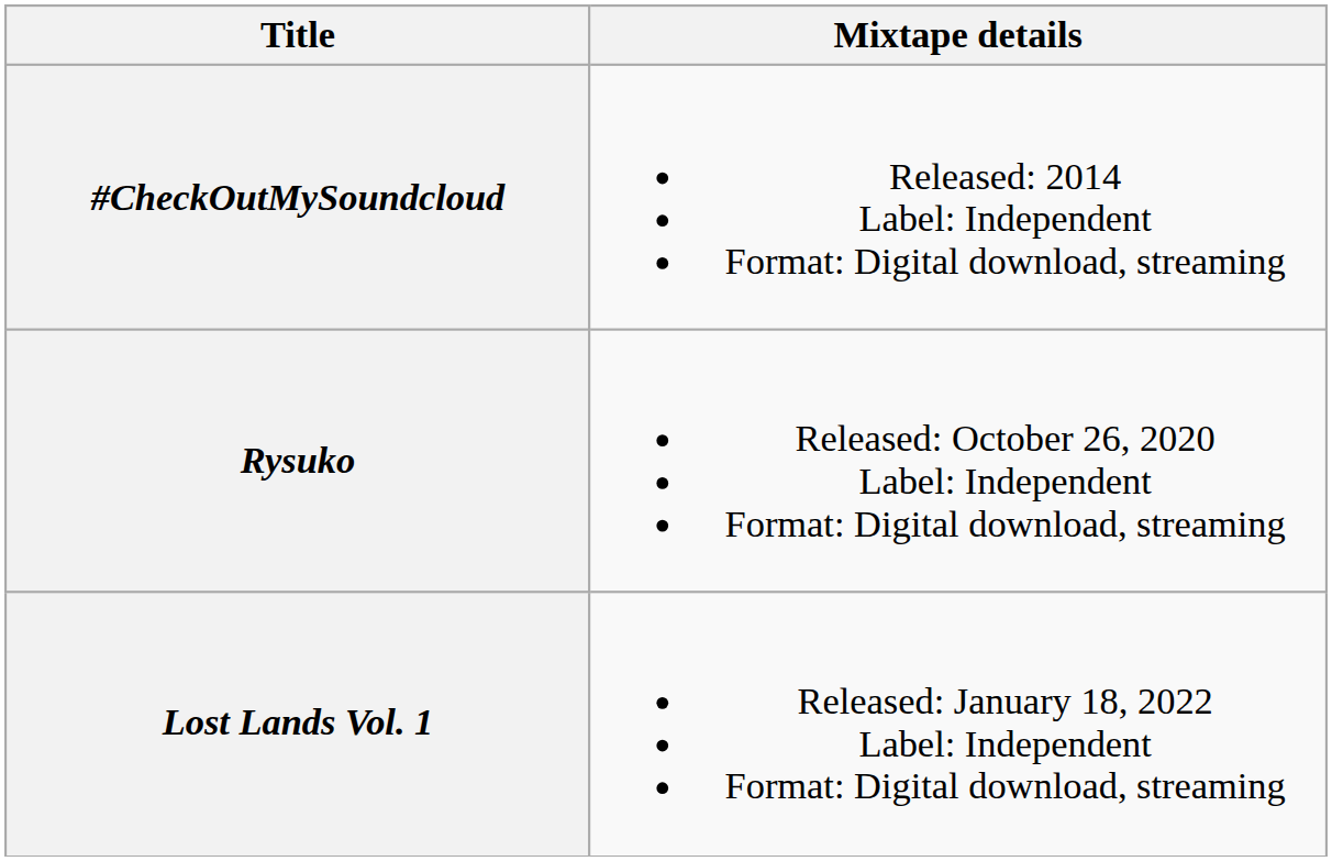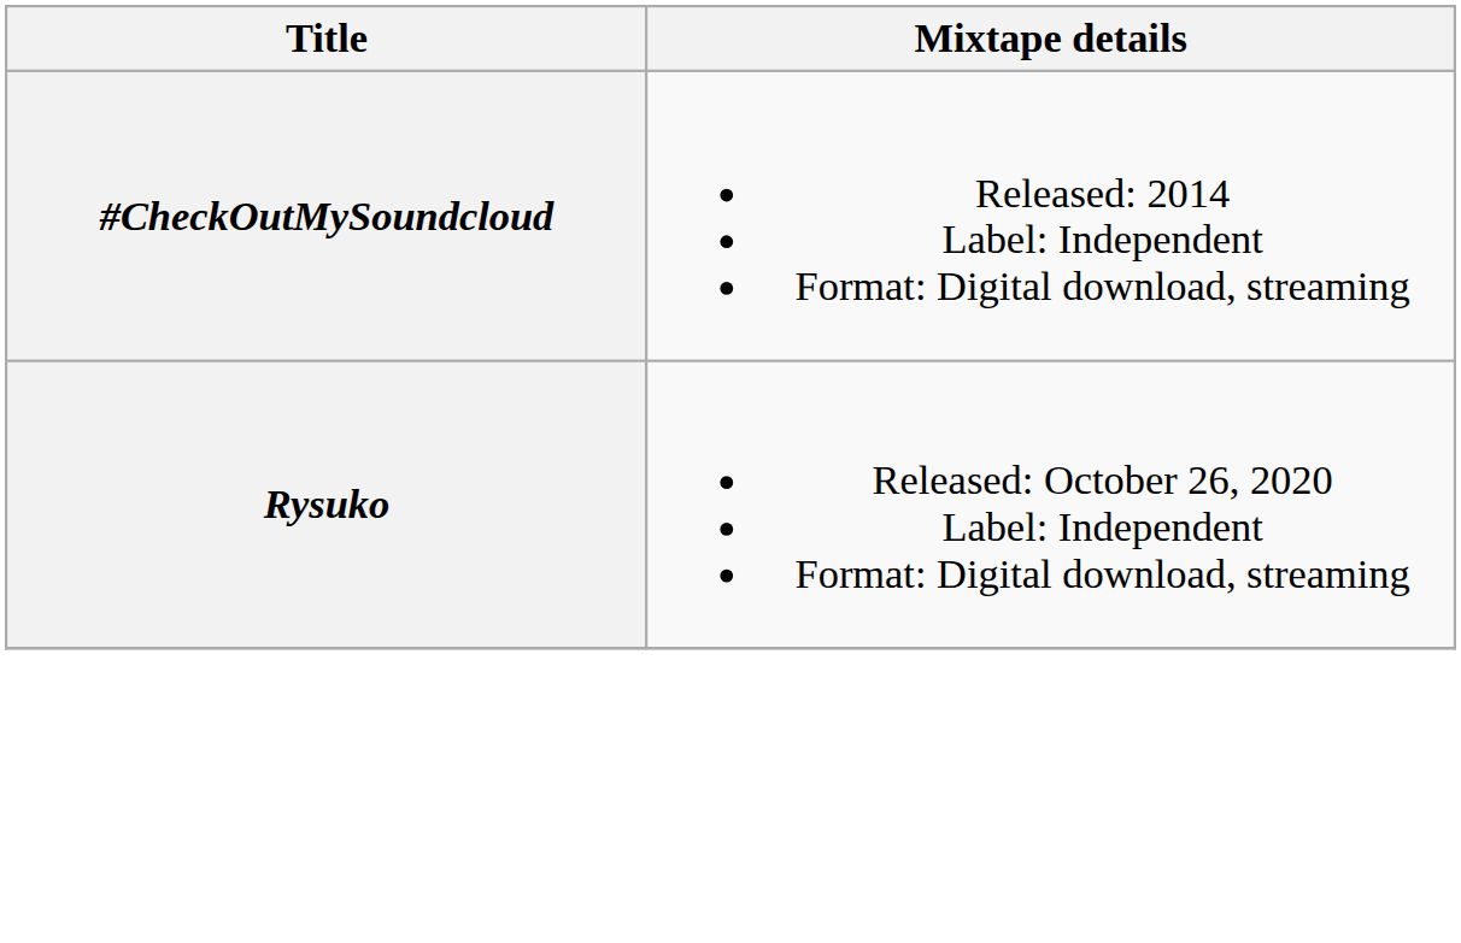 <table class="wikitable plainrowheaders" style="text-align:center;">
 <tr>
 <th scope="col" style="width:15em;">Title</th>
 <th scope="col" style="width:19em;">Mixtape details</th>
 </tr>
 <tr>
 <th scope="row"><em>#CheckOutMySoundcloud</em></th>
 <td><br><ul><li>Released: 2014</li><li>Label: Independent</li><li>Format: Digital download, streaming</li></ul></td>
 </tr>
 <tr>
 <th scope="row"><em>Rysuko</em></th>
 <td><br><ul><li>Released: October 26, 2020</li><li>Label: Independent</li><li>Format: Digital download, streaming</li></ul></td>
 </tr>
 <tr>
-<th scope="row"><em>Lost Lands Vol. 1</em></th>
-<td><br><ul><li>Released: January 18, 2022</li><li>Label: Independent</li><li>Format: Digital download, streaming</li></ul></td>
-</tr>
-<tr>
 </tr>
 </table>
